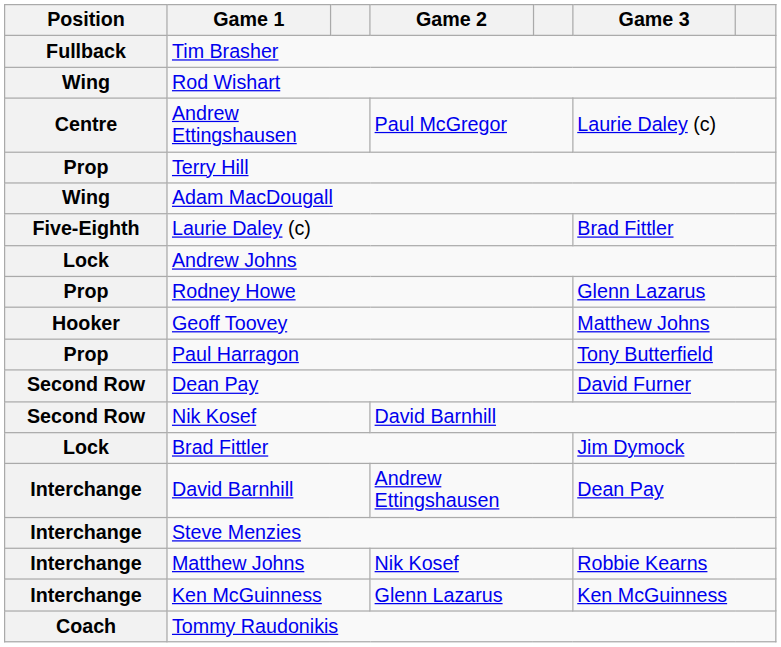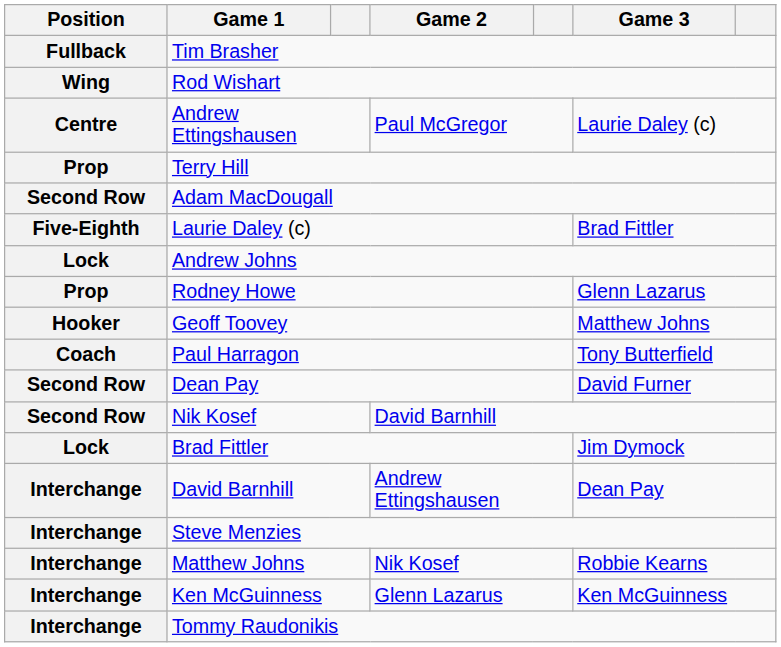 <table class="wikitable">
 <tr>
 <th style="width:125px;">Position</th>
 <th style="width:125px;">Game 1</th>
 <th style="width:25px;"></th>
 <th style="width:125px;">Game 2</th>
 <th style="width:25px;"></th>
 <th style="width:125px;">Game 3</th>
 <th style="width:25px;"></th>
 </tr>
 <tr>
 <th>Fullback</th>
 <td colspan="6"> <a href='#'>Tim Brasher</a></td>
 </tr>
 <tr>
 <th>Wing</th>
 <td colspan="6"> <a href='#'>Rod Wishart</a></td>
 </tr>
 <tr>
 <th>Centre</th>
 <td colspan="2"> <a href='#'>Andrew Ettingshausen</a></td>
 <td colspan="2"> <a href='#'>Paul McGregor</a></td>
 <td colspan="2"> <a href='#'>Laurie Daley</a> (c)</td>
 </tr>
 <tr>
 <th>Prop</th>
 <td colspan="6"> <a href='#'>Terry Hill</a></td>
 </tr>
 <tr>
-<th>Wing</th>
+<th>Second Row</th>
 <td colspan="6"> <a href='#'>Adam MacDougall</a></td>
 </tr>
 <tr>
 <th>Five-Eighth</th>
 <td colspan="4"> <a href='#'>Laurie Daley</a> (c)</td>
 <td colspan="2"> <a href='#'>Brad Fittler</a></td>
 </tr>
 <tr>
 <th>Lock</th>
 <td colspan="6"> <a href='#'>Andrew Johns</a></td>
 </tr>
 <tr>
 <th>Prop</th>
 <td colspan="4"> <a href='#'>Rodney Howe</a></td>
 <td colspan="2"> <a href='#'>Glenn Lazarus</a></td>
 </tr>
 <tr>
 <th>Hooker</th>
 <td colspan="4"> <a href='#'>Geoff Toovey</a></td>
 <td colspan="2"> <a href='#'>Matthew Johns</a></td>
 </tr>
 <tr>
-<th>Prop</th>
+<th>Coach</th>
 <td colspan="4"> <a href='#'>Paul Harragon</a></td>
 <td colspan="2"> <a href='#'>Tony Butterfield</a></td>
 </tr>
 <tr>
 <th>Second Row</th>
 <td colspan="4"> <a href='#'>Dean Pay</a></td>
 <td colspan="2"> <a href='#'>David Furner</a></td>
 </tr>
 <tr>
 <th>Second Row</th>
 <td colspan="2"> <a href='#'>Nik Kosef</a></td>
 <td colspan="4"> <a href='#'>David Barnhill</a></td>
 </tr>
 <tr>
 <th>Lock</th>
 <td colspan="4"> <a href='#'>Brad Fittler</a></td>
 <td colspan="2"> <a href='#'>Jim Dymock</a></td>
 </tr>
 <tr>
 <th>Interchange</th>
 <td colspan="2"> <a href='#'>David Barnhill</a></td>
 <td colspan="2"> <a href='#'>Andrew Ettingshausen</a></td>
 <td colspan="2"> <a href='#'>Dean Pay</a></td>
 </tr>
 <tr>
 <th>Interchange</th>
 <td colspan="6"> <a href='#'>Steve Menzies</a></td>
 </tr>
 <tr>
 <th>Interchange</th>
 <td colspan="2"> <a href='#'>Matthew Johns</a></td>
 <td colspan="2"> <a href='#'>Nik Kosef</a></td>
 <td colspan="2"> <a href='#'>Robbie Kearns</a></td>
 </tr>
 <tr>
 <th>Interchange</th>
 <td colspan="2"> <a href='#'>Ken McGuinness</a></td>
 <td colspan="2"> <a href='#'>Glenn Lazarus</a></td>
 <td colspan="2"> <a href='#'>Ken McGuinness</a></td>
 </tr>
 <tr>
-<th>Coach</th>
+<th>Interchange</th>
 <td colspan="6"> <a href='#'>Tommy Raudonikis</a></td>
 </tr>
 </table>
